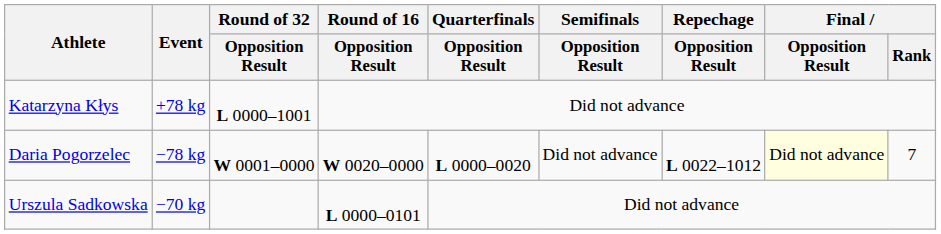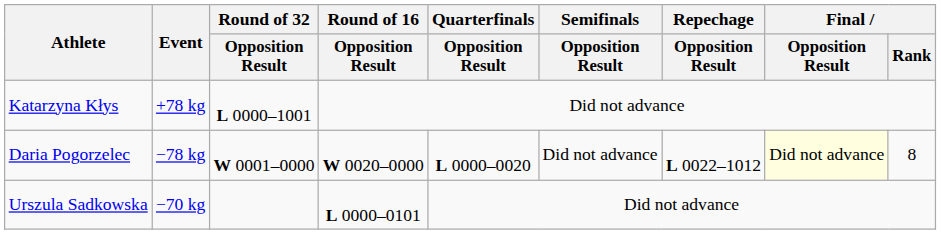 <table class="wikitable" style="font-size:90%">
 <tr>
 <th rowspan="2">Athlete</th>
 <th rowspan="2">Event</th>
 <th>Round of 32</th>
 <th>Round of 16</th>
 <th>Quarterfinals</th>
 <th>Semifinals</th>
 <th>Repechage</th>
 <th colspan=2>Final / </th>
 </tr>
 <tr style="font-size:95%">
 <th>Opposition<br>Result</th>
 <th>Opposition<br>Result</th>
 <th>Opposition<br>Result</th>
 <th>Opposition<br>Result</th>
 <th>Opposition<br>Result</th>
 <th>Opposition<br>Result</th>
 <th>Rank</th>
 </tr>
 <tr align=center>
 <td align=left><a href='#'>Katarzyna Kłys</a></td>
 <td align=left><a href='#'>+78 kg</a></td>
 <td><br><strong>L</strong> 0000–1001</td>
 <td colspan=6>Did not advance</td>
 </tr>
 <tr align=center>
 <td align=left><a href='#'>Daria Pogorzelec</a></td>
 <td align=left><a href='#'>−78 kg</a></td>
 <td><br><strong>W</strong> 0001–0000</td>
 <td><br><strong>W</strong> 0020–0000</td>
 <td><br><strong>L</strong> 0000–0020</td>
 <td>Did not advance</td>
 <td><br><strong>L</strong> 0022–1012</td>
 <td style="background: lightyellow;">Did not advance</td>
-<td>7</td>
+<td>8</td>
 </tr>
 <tr align=center>
 <td align=left><a href='#'>Urszula Sadkowska</a></td>
 <td align=left><a href='#'>−70 kg</a></td>
 <td></td>
 <td><br><strong>L</strong> 0000–0101</td>
 <td colspan=5>Did not advance</td>
 </tr>
 </table>
